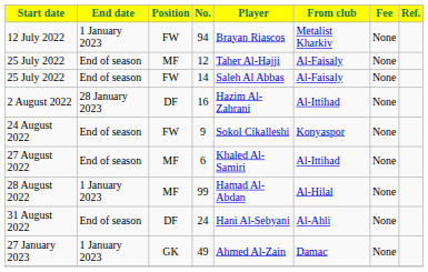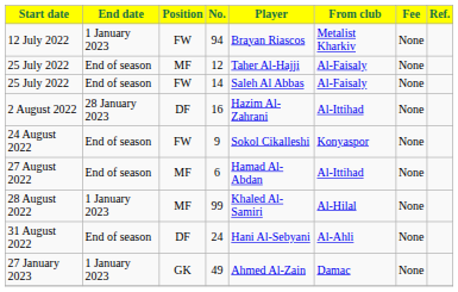 <table class="wikitable sortable">
 <tr>
 <th style="background:#FFFF00; color:#177245;">Start date</th>
 <th style="background:#FFFF00; color:#177245;">End date</th>
 <th style="background:#FFFF00; color:#177245;">Position</th>
 <th style="background:#FFFF00; color:#177245;">No.</th>
 <th style="background:#FFFF00; color:#177245;">Player</th>
 <th style="background:#FFFF00; color:#177245;">From club</th>
 <th style="background:#FFFF00; color:#177245;">Fee</th>
 <th style="background:#FFFF00; color:#177245;">Ref.</th>
 </tr>
 <tr>
 <td>12 July 2022</td>
 <td>1 January 2023</td>
 <td style="text-align:center;">FW</td>
 <td style="text-align:center;">94</td>
 <td style="text-align:left;"> <a href='#'>Brayan Riascos</a></td>
 <td style="text-align:left;"> <a href='#'>Metalist Kharkiv</a></td>
 <td>None</td>
 <td></td>
 </tr>
 <tr>
 <td>25 July 2022</td>
 <td>End of season</td>
 <td style="text-align:center;">MF</td>
 <td style="text-align:center;">12</td>
 <td style="text-align:left;"> <a href='#'>Taher Al-Hajji</a></td>
 <td style="text-align:left;"> <a href='#'>Al-Faisaly</a></td>
 <td>None</td>
 <td></td>
 </tr>
 <tr>
 <td>25 July 2022</td>
 <td>End of season</td>
 <td style="text-align:center;">FW</td>
 <td style="text-align:center;">14</td>
 <td style="text-align:left;"> <a href='#'>Saleh Al Abbas</a></td>
 <td style="text-align:left;"> <a href='#'>Al-Faisaly</a></td>
 <td>None</td>
 <td></td>
 </tr>
 <tr>
 <td>2 August 2022</td>
 <td>28 January 2023</td>
 <td style="text-align:center;">DF</td>
 <td style="text-align:center;">16</td>
 <td style="text-align:left;"> <a href='#'>Hazim Al-Zahrani</a></td>
 <td style="text-align:left;"> <a href='#'>Al-Ittihad</a></td>
 <td>None</td>
 <td></td>
 </tr>
 <tr>
 <td>24 August 2022</td>
 <td>End of season</td>
 <td style="text-align:center;">FW</td>
 <td style="text-align:center;">9</td>
 <td style="text-align:left;"> <a href='#'>Sokol Cikalleshi</a></td>
 <td style="text-align:left;"> <a href='#'>Konyaspor</a></td>
 <td>None</td>
 <td></td>
 </tr>
 <tr>
 <td>27 August 2022</td>
 <td>End of season</td>
 <td style="text-align:center;">MF</td>
 <td style="text-align:center;">6</td>
-<td style="text-align:left;"> <a href='#'>Khaled Al-Samiri</a></td>
+<td style="text-align:left;"> <a href='#'>Hamad Al-Abdan</a></td>
 <td style="text-align:left;"> <a href='#'>Al-Ittihad</a></td>
 <td>None</td>
 <td></td>
 </tr>
 <tr>
 <td>28 August 2022</td>
 <td>1 January 2023</td>
 <td style="text-align:center;">MF</td>
 <td style="text-align:center;">99</td>
-<td style="text-align:left;"> <a href='#'>Hamad Al-Abdan</a></td>
+<td style="text-align:left;"> <a href='#'>Khaled Al-Samiri</a></td>
 <td style="text-align:left;"> <a href='#'>Al-Hilal</a></td>
 <td>None</td>
 <td></td>
 </tr>
 <tr>
 <td>31 August 2022</td>
 <td>End of season</td>
 <td style="text-align:center;">DF</td>
 <td style="text-align:center;">24</td>
 <td style="text-align:left;"> <a href='#'>Hani Al-Sebyani</a></td>
 <td style="text-align:left;"> <a href='#'>Al-Ahli</a></td>
 <td>None</td>
 <td></td>
 </tr>
 <tr>
 <td>27 January 2023</td>
 <td>1 January 2023</td>
 <td style="text-align:center;">GK</td>
 <td style="text-align:center;">49</td>
 <td style="text-align:left;"> <a href='#'>Ahmed Al-Zain</a></td>
 <td style="text-align:left;"> <a href='#'>Damac</a></td>
 <td>None</td>
 <td></td>
 </tr>
 <tr>
 </tr>
 </table>
